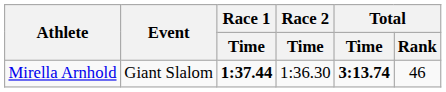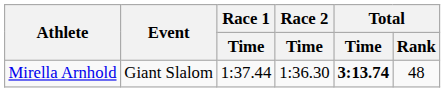 <table class="wikitable" style="font-size:90%">
 <tr>
 <th rowspan="2">Athlete</th>
 <th rowspan="2">Event</th>
 <th>Race 1</th>
 <th>Race 2</th>
 <th colspan="2">Total</th>
 </tr>
 <tr>
 <th>Time</th>
 <th>Time</th>
 <th>Time</th>
 <th>Rank</th>
 </tr>
 <tr>
 <td><a href='#'>Mirella Arnhold</a></td>
 <td>Giant Slalom</td>
-<td align="center"><strong>1:37.44</strong></td>
+<td align="center">1:37.44</td>
 <td align="center">1:36.30</td>
 <td align="center"><strong>3:13.74</strong></td>
-<td align="center">46</td>
+<td align="center">48</td>
 </tr>
 </table>
